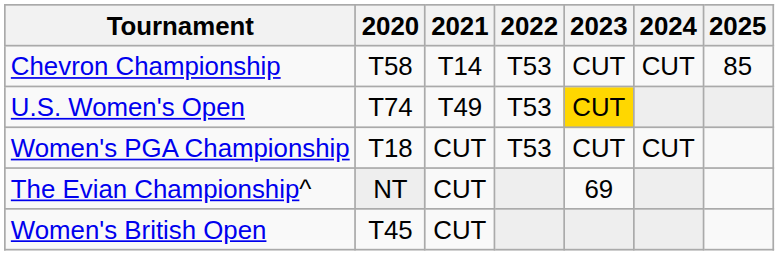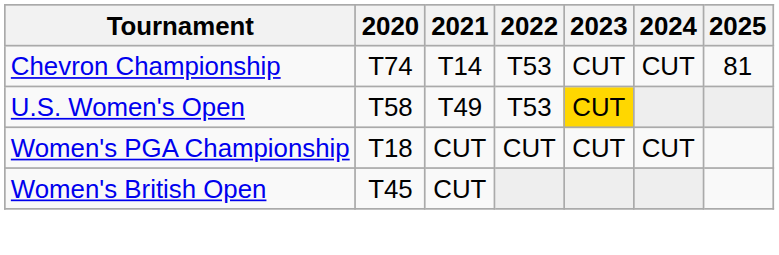 <table class="wikitable" style="font-size:95%;text-align:center;">
 <tr>
 <th>Tournament</th>
 <th>2020</th>
 <th>2021</th>
 <th>2022</th>
 <th>2023</th>
 <th>2024</th>
 <th>2025</th>
 </tr>
 <tr>
 <td align=left><a href='#'>Chevron Championship</a></td>
-<td>T58</td>
+<td>T74</td>
 <td>T14</td>
 <td>T53</td>
 <td>CUT</td>
 <td>CUT</td>
-<td>85</td>
+<td>81</td>
 </tr>
 <tr>
 <td align=left><a href='#'>U.S. Women's Open</a></td>
-<td>T74</td>
+<td>T58</td>
 <td>T49</td>
 <td>T53</td>
 <td style="background: gold;">CUT</td>
 <td style="background:#eeeeee;"></td>
 <td style="background:#eeeeee;"></td>
 </tr>
 <tr>
 <td align=left><a href='#'>Women's PGA Championship</a></td>
 <td>T18</td>
 <td>CUT</td>
-<td>T53</td>
 <td>CUT</td>
 <td>CUT</td>
-<td></td>
-</tr>
-<tr>
-<td align=left><a href='#'>The Evian Championship</a>^</td>
-<td style="background:#eeeeee;">NT</td>
 <td>CUT</td>
-<td style="background:#eeeeee;"></td>
-<td>69</td>
-<td style="background:#eeeeee;"></td>
 <td></td>
 </tr>
 <tr>
 <td align=left><a href='#'>Women's British Open</a></td>
 <td>T45</td>
 <td>CUT</td>
 <td style="background:#eeeeee;"></td>
 <td style="background:#eeeeee;"></td>
 <td style="background:#eeeeee;"></td>
 <td></td>
 </tr>
 </table>
